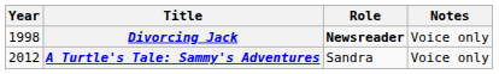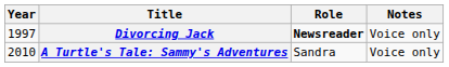 <table class="wikitable plainrowheaders sortable">
 <tr>
 <th scope="col">Year</th>
 <th scope="col">Title</th>
 <th scope="col">Role</th>
 <th scope="col" class="unsortable">Notes</th>
 </tr>
 <tr>
-<td>1998</td>
+<td>1997</td>
 <th scope="row"><em><a href='#'>Divorcing Jack</a></em></th>
 <td><strong>Newsreader</strong></td>
 <td>Voice only</td>
 </tr>
 <tr>
-<td>2012</td>
+<td>2010</td>
 <th scope="row"><em><a href='#'>A Turtle's Tale: Sammy's Adventures</a></em></th>
 <td>Sandra</td>
 <td>Voice only</td>
 </tr>
 </table>
